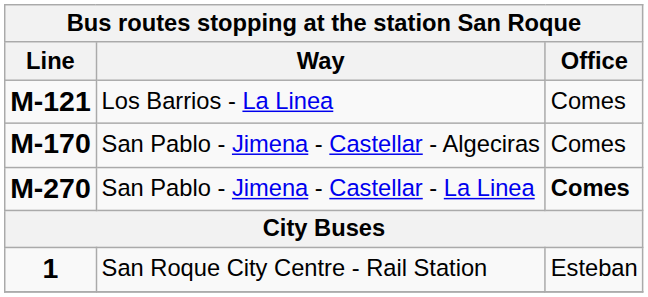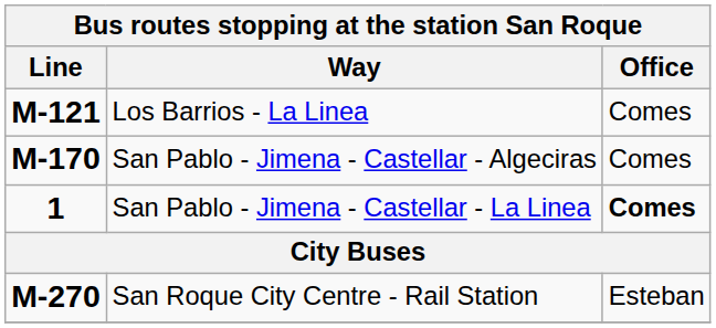 <table class="wikitable">
 <tr>
 <th colspan="3">Bus routes stopping at the station San Roque</th>
 </tr>
 <tr>
 <th>Line</th>
 <th>Way</th>
 <th>Office</th>
 </tr>
 <tr>
 <td align=center><big><span> <strong>M-121</strong> </span></big></td>
 <td>Los Barrios - <a href='#'>La Linea</a></td>
 <td>Comes</td>
 </tr>
 <tr>
 <td align=center><big><span> <strong>M-170</strong> </span></big></td>
 <td>San Pablo - <a href='#'>Jimena</a> - <a href='#'>Castellar</a> - Algeciras</td>
 <td>Comes</td>
 </tr>
 <tr>
-<td align=center><big><span> <strong>M-270</strong> </span></big></td>
+<td align=center> <big><span> <strong>1</strong> </span></big></td>
 <td>San Pablo - <a href='#'>Jimena</a> - <a href='#'>Castellar</a> - <a href='#'>La Linea</a></td>
 <td><strong>Comes</strong></td>
 </tr>
 <tr>
 <th colspan="3">City Buses</th>
 </tr>
 <tr>
-<td align=center> <big><span> <strong>1</strong> </span></big></td>
+<td align=center><big><span> <strong>M-270</strong> </span></big></td>
 <td>San Roque City Centre - Rail Station</td>
 <td>Esteban</td>
 </tr>
 <tr>
 </tr>
 </table>
